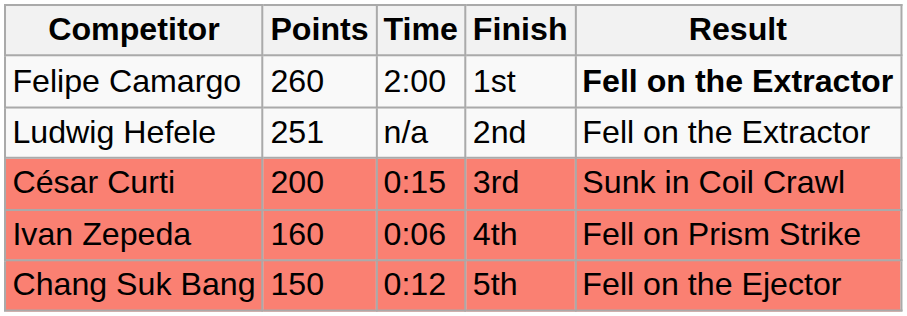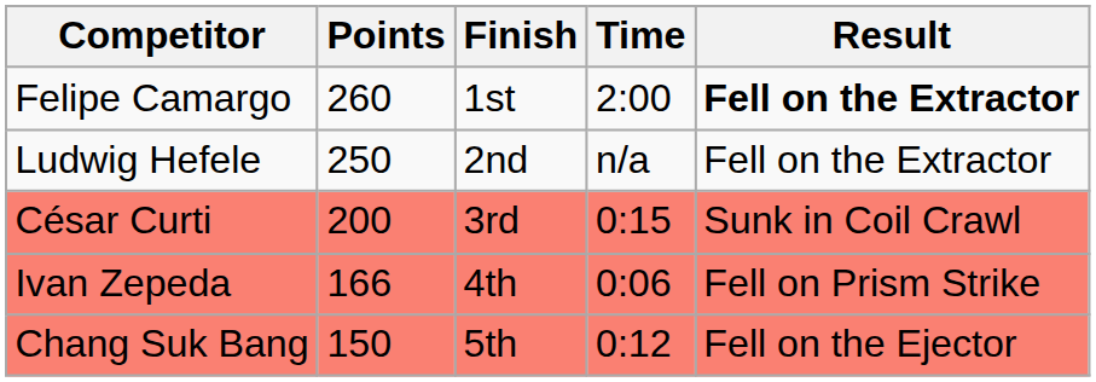 <table class="wikitable sortable">
 <tr>
 <th>Competitor</th>
 <th>Points</th>
+<th>Finish</th>
 <th>Time</th>
-<th>Finish</th>
 <th>Result</th>
 </tr>
 <tr>
 <td>Felipe Camargo</td>
 <td>260</td>
+<td>1st</td>
 <td>2:00</td>
-<td>1st</td>
 <td><strong>Fell on the Extractor</strong></td>
 </tr>
 <tr>
 <td>Ludwig Hefele</td>
-<td>251</td>
+<td>250</td>
+<td>2nd</td>
 <td>n/a</td>
-<td>2nd</td>
 <td>Fell on the Extractor</td>
 </tr>
 <tr style="background-color:#fa8072">
 <td>César Curti</td>
 <td>200</td>
+<td>3rd</td>
 <td>0:15</td>
-<td>3rd</td>
 <td>Sunk in Coil Crawl</td>
 </tr>
 <tr style="background-color:#fa8072">
 <td>Ivan Zepeda</td>
-<td>160</td>
+<td>166</td>
+<td>4th</td>
 <td>0:06</td>
-<td>4th</td>
 <td>Fell on Prism Strike</td>
 </tr>
 <tr style="background-color:#fa8072">
 <td>Chang Suk Bang</td>
 <td>150</td>
+<td>5th</td>
 <td>0:12</td>
-<td>5th</td>
 <td>Fell on the Ejector</td>
 </tr>
 </table>
